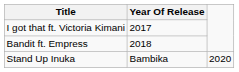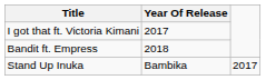 <table class="wikitable">
 <tr>
 <th>Title</th>
 <th>Year Of Release</th>
 </tr>
 <tr>
 <td>I got that ft. Victoria Kimani</td>
 <td>2017</td>
 </tr>
 <tr>
 <td>Bandit ft. Empress</td>
 <td>2018</td>
 </tr>
 <tr>
 <td>Stand Up Inuka</td>
 <td>Bambika</td>
-<td>2020</td>
+<td>2017</td>
 </tr>
 </table>
